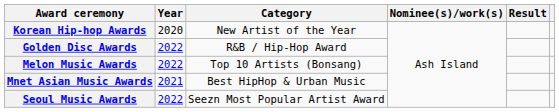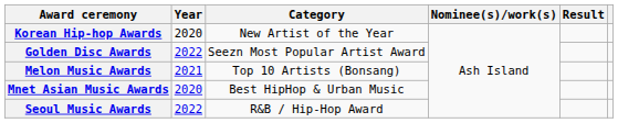 <table class="wikitable sortable plainrowheaders" style="text-align:center;">
 <tr>
 <th scope="col">Award ceremony</th>
 <th scope="col">Year</th>
 <th scope="col">Category</th>
 <th scope="col">Nominee(s)/work(s)</th>
 <th scope="col">Result</th>
 <th scope="col" class="unsortable"></th>
 </tr>
 <tr>
 <th scope="row"><a href='#'>Korean Hip-hop Awards</a></th>
 <td>2020</td>
 <td>New Artist of the Year</td>
 <td rowspan="5" align="center">Ash Island</td>
 <td></td>
 <td></td>
 </tr>
 <tr>
 <th scope="row"><a href='#'>Golden Disc Awards</a></th>
 <td><a href='#'>2022</a></td>
-<td>R&B / Hip-Hop Award</td>
+<td>Seezn Most Popular Artist Award</td>
 <td></td>
 <td style="text-align:center;"></td>
 </tr>
 <tr>
 <th scope="row"><a href='#'>Melon Music Awards</a></th>
-<td><a href='#'>2022</a></td>
+<td><a href='#'>2021</a></td>
 <td>Top 10 Artists (Bonsang)</td>
 <td></td>
 <td></td>
 </tr>
 <tr>
 <th scope="row"><a href='#'>Mnet Asian Music Awards</a></th>
-<td><a href='#'>2021</a></td>
+<td><a href='#'>2020</a></td>
 <td>Best HipHop & Urban Music</td>
 <td></td>
 <td></td>
 </tr>
 <tr>
 <th scope="row"><a href='#'>Seoul Music Awards</a></th>
 <td><a href='#'>2022</a></td>
-<td>Seezn Most Popular Artist Award</td>
+<td>R&B / Hip-Hop Award</td>
 <td></td>
 <td></td>
 </tr>
 </table>
